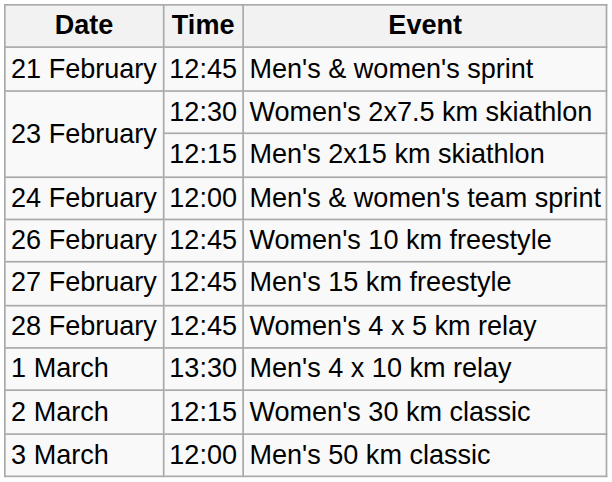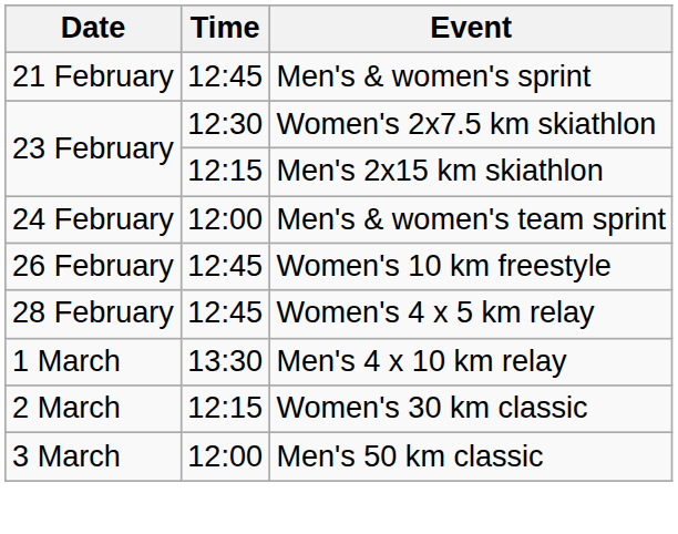 <table class="wikitable">
 <tr>
 <th>Date</th>
 <th>Time</th>
 <th>Event</th>
 </tr>
 <tr>
 <td>21 February</td>
 <td>12:45</td>
 <td>Men's & women's sprint</td>
 </tr>
 <tr>
 <td rowspan=2>23 February</td>
 <td>12:30</td>
 <td>Women's 2x7.5 km skiathlon</td>
 </tr>
 <tr>
 <td>12:15</td>
 <td>Men's 2x15 km skiathlon</td>
 </tr>
 <tr>
 <td>24 February</td>
 <td>12:00</td>
 <td>Men's & women's team sprint</td>
 </tr>
 <tr>
 <td>26 February</td>
 <td>12:45</td>
 <td>Women's 10 km freestyle</td>
 </tr>
 <tr>
-<td>27 February</td>
-<td>12:45</td>
-<td>Men's 15 km freestyle</td>
-</tr>
-<tr>
 <td>28 February</td>
 <td>12:45</td>
 <td>Women's 4 x 5 km relay</td>
 </tr>
 <tr>
 <td>1 March</td>
 <td>13:30</td>
 <td>Men's 4 x 10 km relay</td>
 </tr>
 <tr>
 <td>2 March</td>
 <td>12:15</td>
 <td>Women's 30 km classic</td>
 </tr>
 <tr>
 <td>3 March</td>
 <td>12:00</td>
 <td>Men's 50 km classic</td>
 </tr>
 </table>
